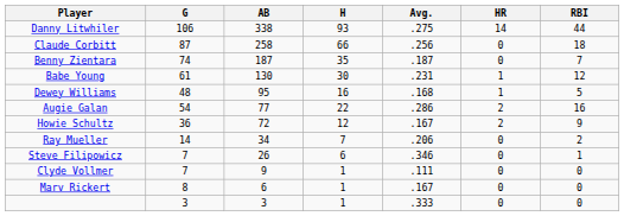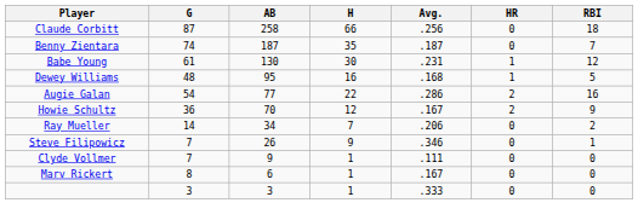 <table class="wikitable sortable">
 <tr>
 <th bgcolor="#DDDDFF" width="16%">Player</th>
 <th bgcolor="#DDDDFF" width="9%">G</th>
 <th bgcolor="#DDDDFF" width="9%">AB</th>
 <th bgcolor="#DDDDFF" width="9%">H</th>
 <th bgcolor="#DDDDFF" width="9%">Avg.</th>
 <th bgcolor="#DDDDFF" width="9%">HR</th>
 <th bgcolor="#DDDDFF" width="9%">RBI</th>
-</tr>
-<tr align="center">
-<td><a href='#'>Danny Litwhiler</a></td>
-<td>106</td>
-<td>338</td>
-<td>93</td>
-<td>.275</td>
-<td>14</td>
-<td>44</td>
 </tr>
 <tr align=center>
 <td><a href='#'>Claude Corbitt</a></td>
 <td>87</td>
 <td>258</td>
 <td>66</td>
 <td>.256</td>
 <td>0</td>
 <td>18</td>
 </tr>
 <tr align=center>
 <td><a href='#'>Benny Zientara</a></td>
 <td>74</td>
 <td>187</td>
 <td>35</td>
 <td>.187</td>
 <td>0</td>
 <td>7</td>
 </tr>
 <tr align=center>
 <td><a href='#'>Babe Young</a></td>
 <td>61</td>
 <td>130</td>
 <td>30</td>
 <td>.231</td>
 <td>1</td>
 <td>12</td>
 </tr>
 <tr align=center>
 <td><a href='#'>Dewey Williams</a></td>
 <td>48</td>
 <td>95</td>
 <td>16</td>
 <td>.168</td>
 <td>1</td>
 <td>5</td>
 </tr>
 <tr align=center>
 <td><a href='#'>Augie Galan</a></td>
 <td>54</td>
 <td>77</td>
 <td>22</td>
 <td>.286</td>
 <td>2</td>
 <td>16</td>
 </tr>
 <tr align=center>
 <td><a href='#'>Howie Schultz</a></td>
 <td>36</td>
-<td>72</td>
+<td>70</td>
 <td>12</td>
 <td>.167</td>
 <td>2</td>
 <td>9</td>
 </tr>
 <tr align=center>
 <td><a href='#'>Ray Mueller</a></td>
 <td>14</td>
 <td>34</td>
 <td>7</td>
 <td>.206</td>
 <td>0</td>
 <td>2</td>
 </tr>
 <tr align=center>
 <td><a href='#'>Steve Filipowicz</a></td>
 <td>7</td>
 <td>26</td>
-<td>6</td>
+<td>9</td>
 <td>.346</td>
 <td>0</td>
 <td>1</td>
 </tr>
 <tr align=center>
 <td><a href='#'>Clyde Vollmer</a></td>
 <td>7</td>
 <td>9</td>
 <td>1</td>
 <td>.111</td>
 <td>0</td>
 <td>0</td>
 </tr>
 <tr align=center>
 <td><a href='#'>Marv Rickert</a></td>
 <td>8</td>
 <td>6</td>
 <td>1</td>
 <td>.167</td>
 <td>0</td>
 <td>0</td>
 </tr>
 <tr align=center>
 <td></td>
 <td>3</td>
 <td>3</td>
 <td>1</td>
 <td>.333</td>
 <td>0</td>
 <td>0</td>
 </tr>
 </table>
